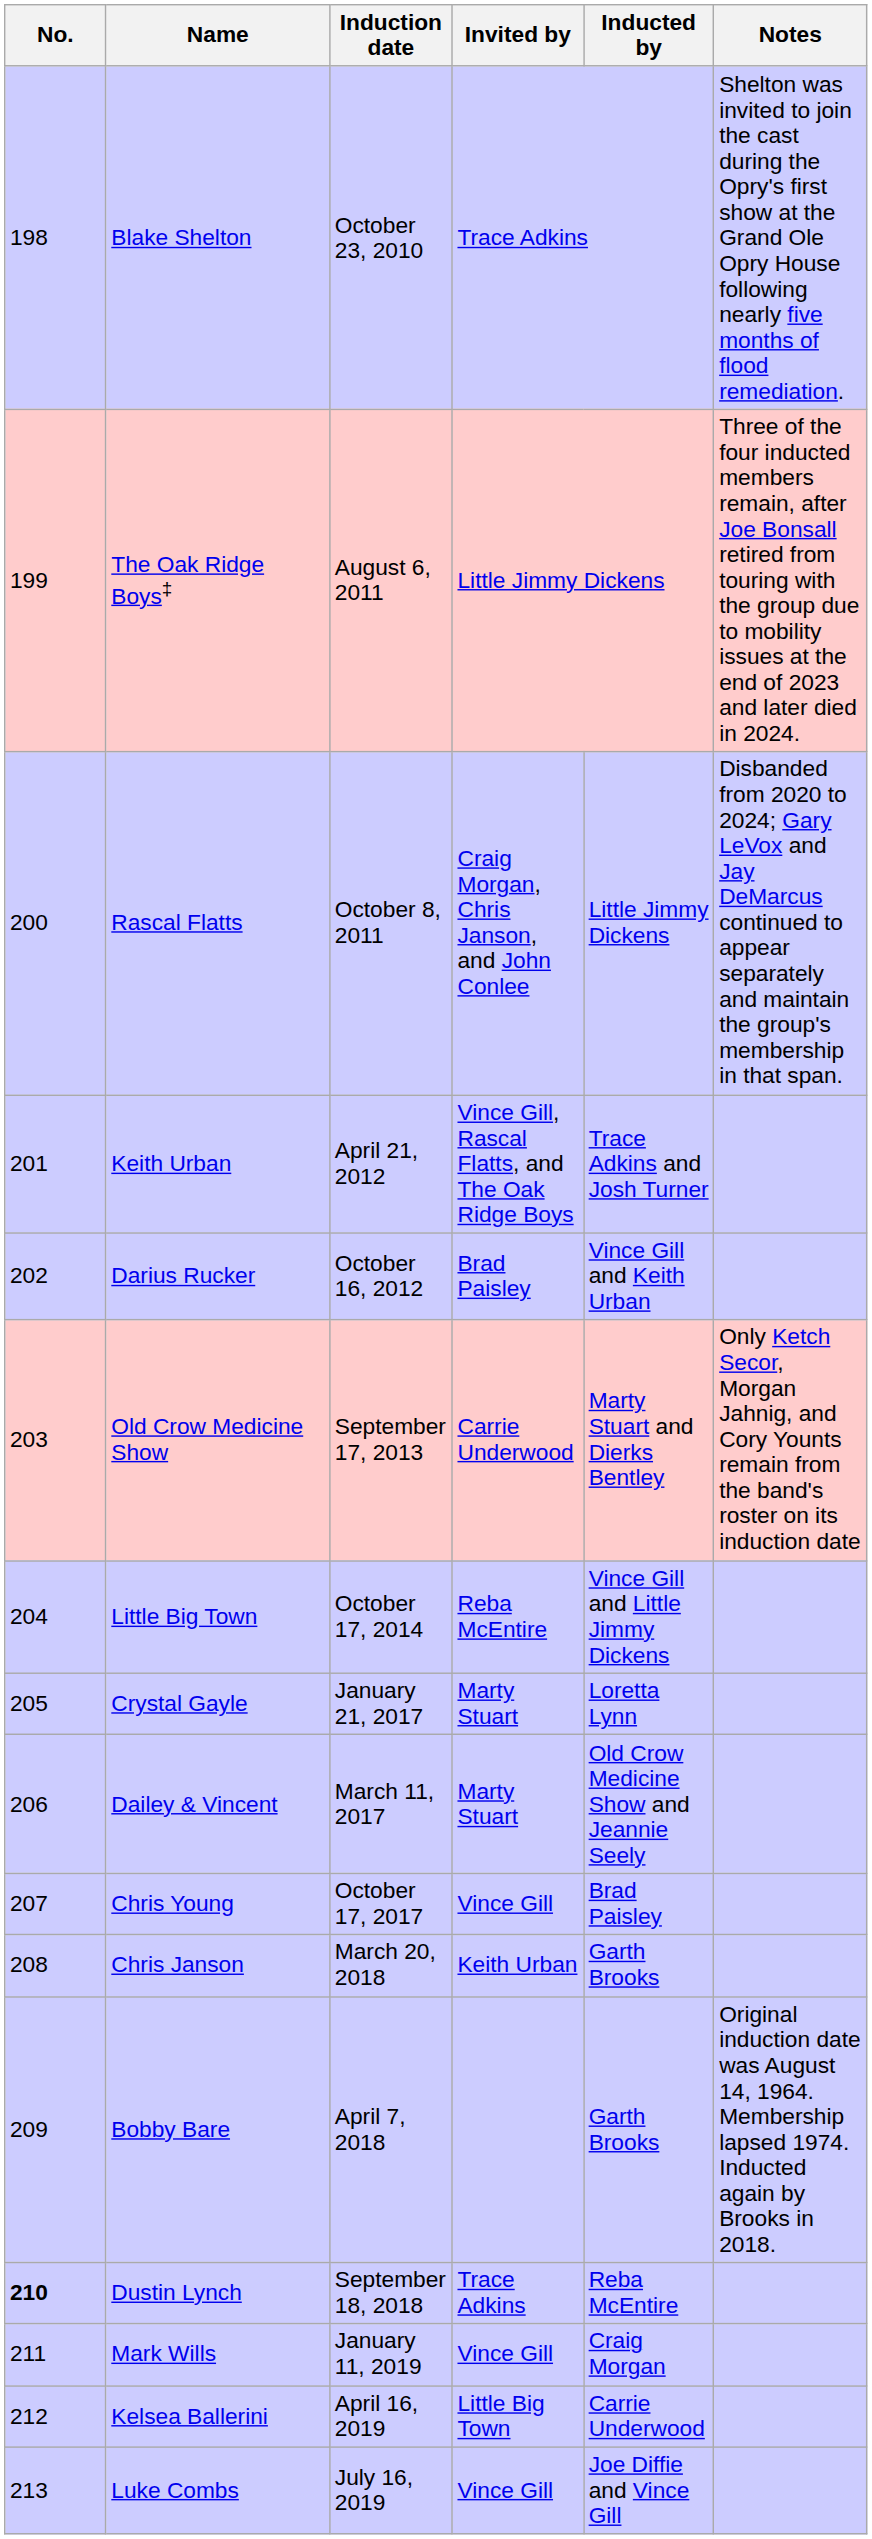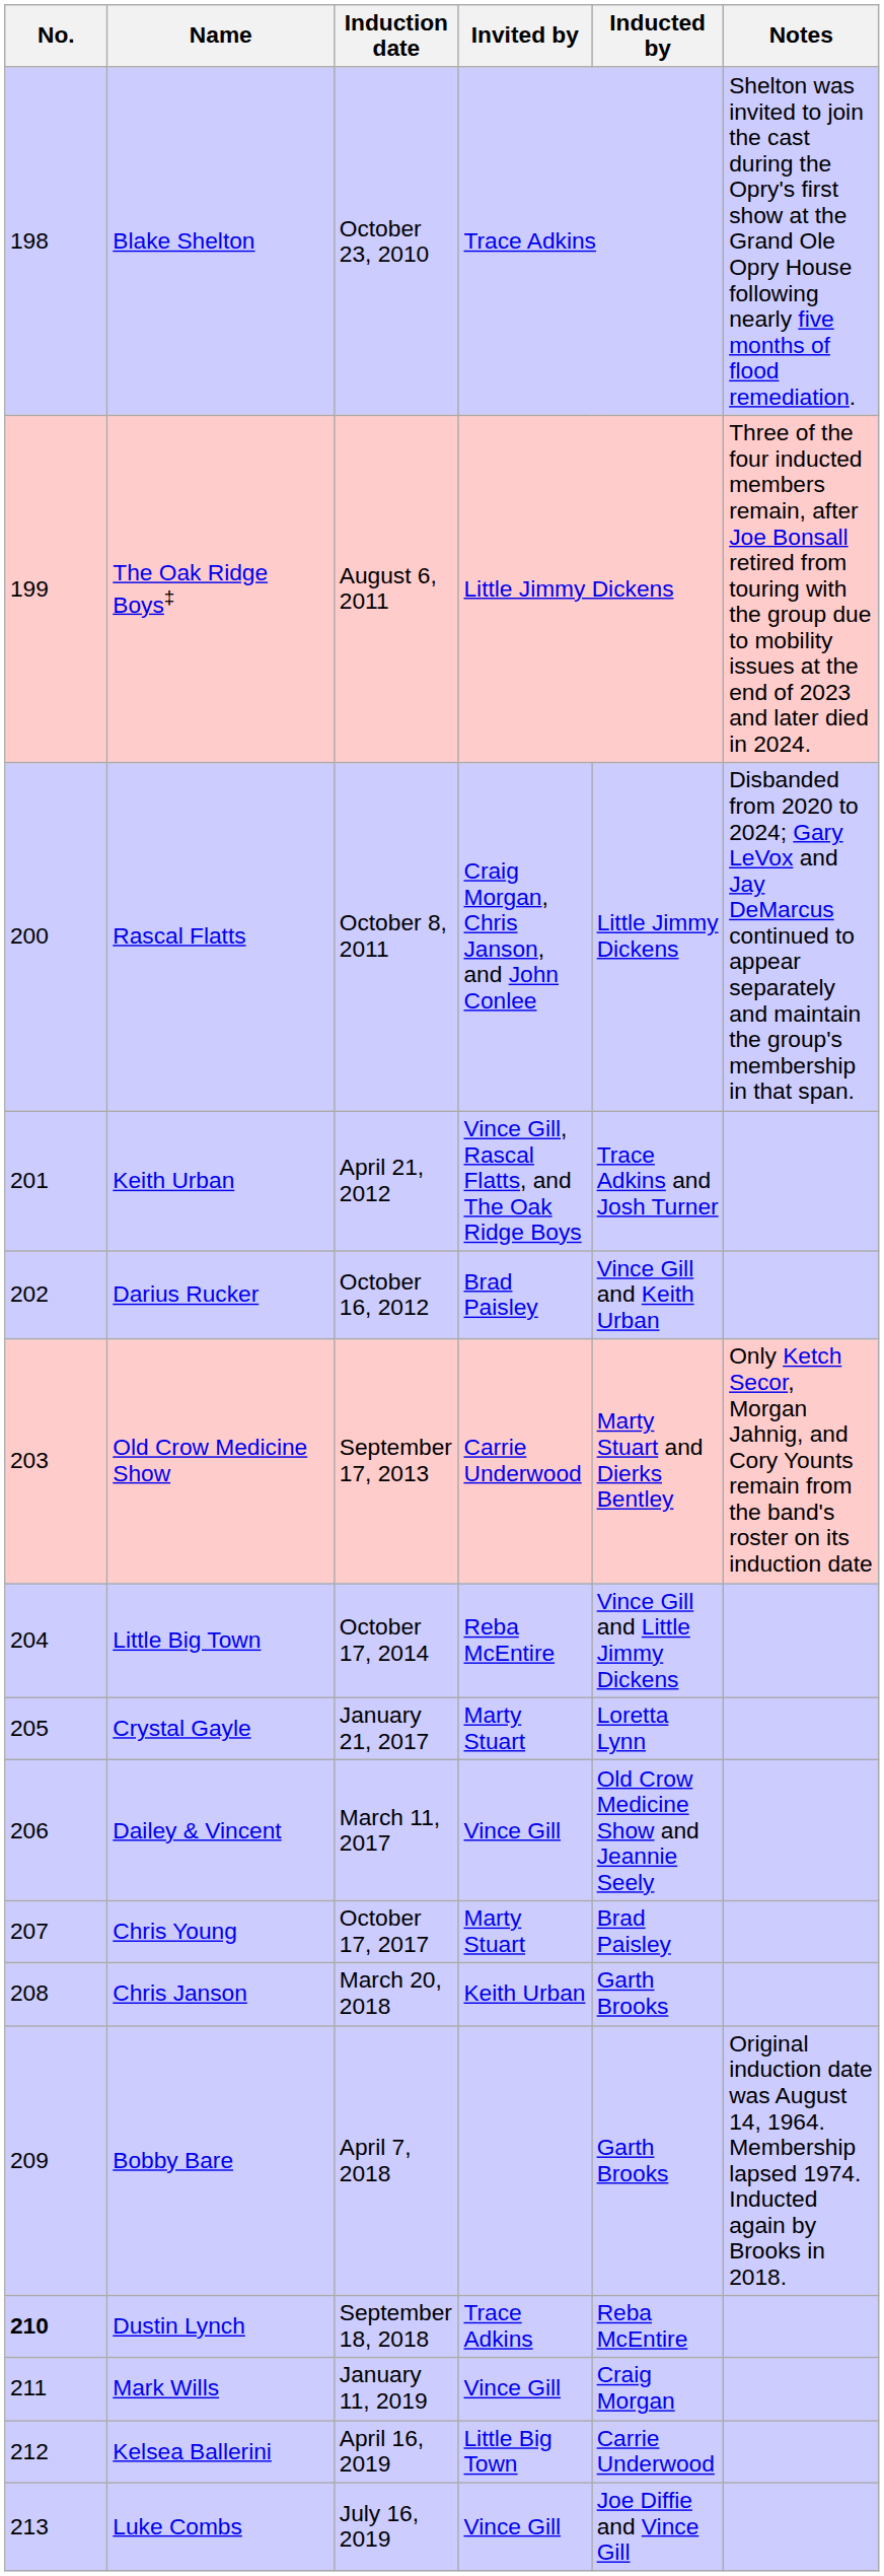 <table class="wikitable sortable">
 <tr>
 <th scope="col" style="width:4em;">No.</th>
 <th scope="col" style="width:150px;">Name</th>
 <th scope="col" class="unsortable" >Induction date</th>
 <th scope="col" class="unsortable">Invited by</th>
 <th scope="col" class="unsortable">Inducted by</th>
 <th scope="col" class="unsortable">Notes</th>
 </tr>
 <tr style="background:#ccccff">
 <td>198</td>
 <td><a href='#'>Blake Shelton</a></td>
 <td>October 23, 2010</td>
 <td colspan=2><a href='#'>Trace Adkins</a></td>
 <td>Shelton was invited to join the cast during the Opry's first show at the Grand Ole Opry House following nearly <a href='#'>five months of flood remediation</a>.</td>
 </tr>
 <tr style="background:#ffcccc">
 <td>199</td>
 <td><a href='#'>The Oak Ridge Boys</a><sup>‡</sup></td>
 <td>August 6, 2011</td>
 <td colspan=2><a href='#'>Little Jimmy Dickens</a></td>
 <td>Three of the four inducted members remain, after <a href='#'>Joe Bonsall</a> retired from touring with the group due to mobility issues at the end of 2023 and later died in 2024.</td>
 </tr>
 <tr style="background:#ccccff">
 <td>200</td>
 <td><a href='#'>Rascal Flatts</a></td>
 <td>October 8, 2011</td>
 <td><a href='#'>Craig Morgan</a>, <a href='#'>Chris Janson</a>, and <a href='#'>John Conlee</a></td>
 <td><a href='#'>Little Jimmy Dickens</a></td>
 <td>Disbanded from 2020 to 2024; <a href='#'>Gary LeVox</a> and <a href='#'>Jay DeMarcus</a> continued to appear separately and maintain the group's membership in that span.</td>
 </tr>
 <tr style="background:#ccccff">
 <td>201</td>
 <td><a href='#'>Keith Urban</a></td>
 <td>April 21, 2012</td>
 <td><a href='#'>Vince Gill</a>, <a href='#'>Rascal Flatts</a>, and <a href='#'>The Oak Ridge Boys</a></td>
 <td><a href='#'>Trace Adkins</a> and <a href='#'>Josh Turner</a></td>
 <td></td>
 </tr>
 <tr style="background:#ccccff">
 <td>202</td>
 <td><a href='#'>Darius Rucker</a></td>
 <td>October 16, 2012</td>
 <td><a href='#'>Brad Paisley</a></td>
 <td><a href='#'>Vince Gill</a> and <a href='#'>Keith Urban</a></td>
 <td></td>
 </tr>
 <tr style="background:#ffcccc">
 <td>203</td>
 <td><a href='#'>Old Crow Medicine Show</a></td>
 <td>September 17, 2013</td>
 <td><a href='#'>Carrie Underwood</a></td>
 <td><a href='#'>Marty Stuart</a> and <a href='#'>Dierks Bentley</a></td>
 <td>Only <a href='#'>Ketch Secor</a>, Morgan Jahnig, and Cory Younts remain from the band's roster on its induction date</td>
 </tr>
 <tr style="background:#ccccff">
 <td>204</td>
 <td><a href='#'>Little Big Town</a></td>
 <td>October 17, 2014</td>
 <td><a href='#'>Reba McEntire</a></td>
 <td><a href='#'>Vince Gill</a> and <a href='#'>Little Jimmy Dickens</a></td>
 <td></td>
 </tr>
 <tr style="background:#ccccff">
 <td>205</td>
 <td><a href='#'>Crystal Gayle</a></td>
 <td>January 21, 2017</td>
 <td><a href='#'>Marty Stuart</a></td>
 <td><a href='#'>Loretta Lynn</a></td>
 <td></td>
 </tr>
 <tr style="background:#ccccff">
 <td>206</td>
 <td><a href='#'>Dailey & Vincent</a></td>
 <td>March 11, 2017</td>
-<td><a href='#'>Marty Stuart</a></td>
+<td><a href='#'>Vince Gill</a></td>
 <td><a href='#'>Old Crow Medicine Show</a> and <a href='#'>Jeannie Seely</a></td>
 <td></td>
 </tr>
 <tr style="background:#ccccff">
 <td>207</td>
 <td><a href='#'>Chris Young</a></td>
 <td>October 17, 2017</td>
-<td><a href='#'>Vince Gill</a></td>
+<td><a href='#'>Marty Stuart</a></td>
 <td><a href='#'>Brad Paisley</a></td>
 <td></td>
 </tr>
 <tr style="background:#ccccff">
 <td>208</td>
 <td><a href='#'>Chris Janson</a></td>
 <td>March 20, 2018</td>
 <td><a href='#'>Keith Urban</a></td>
 <td><a href='#'>Garth Brooks</a></td>
 <td></td>
 </tr>
 <tr style="background:#ccccff">
 <td>209</td>
 <td><a href='#'>Bobby Bare</a></td>
 <td>April 7, 2018</td>
 <td></td>
 <td><a href='#'>Garth Brooks</a></td>
 <td>Original induction date was August 14, 1964. Membership lapsed 1974. Inducted again by Brooks in 2018.</td>
 </tr>
 <tr style="background:#ccccff">
 <td><strong>210</strong></td>
 <td><a href='#'>Dustin Lynch</a></td>
 <td>September 18, 2018</td>
 <td><a href='#'>Trace Adkins</a></td>
 <td><a href='#'>Reba McEntire</a></td>
 <td></td>
 </tr>
 <tr style="background:#ccccff">
 <td>211</td>
 <td><a href='#'>Mark Wills</a></td>
 <td>January 11, 2019</td>
 <td><a href='#'>Vince Gill</a></td>
 <td><a href='#'>Craig Morgan</a></td>
 <td></td>
 </tr>
 <tr style="background:#ccccff">
 <td>212</td>
 <td><a href='#'>Kelsea Ballerini</a></td>
 <td>April 16, 2019</td>
 <td><a href='#'>Little Big Town</a></td>
 <td><a href='#'>Carrie Underwood</a></td>
 <td></td>
 </tr>
 <tr style="background:#ccccff">
 <td>213</td>
 <td><a href='#'>Luke Combs</a></td>
 <td>July 16, 2019</td>
 <td><a href='#'>Vince Gill</a></td>
 <td><a href='#'>Joe Diffie</a> and <a href='#'>Vince Gill</a></td>
 <td></td>
 </tr>
 </table>
